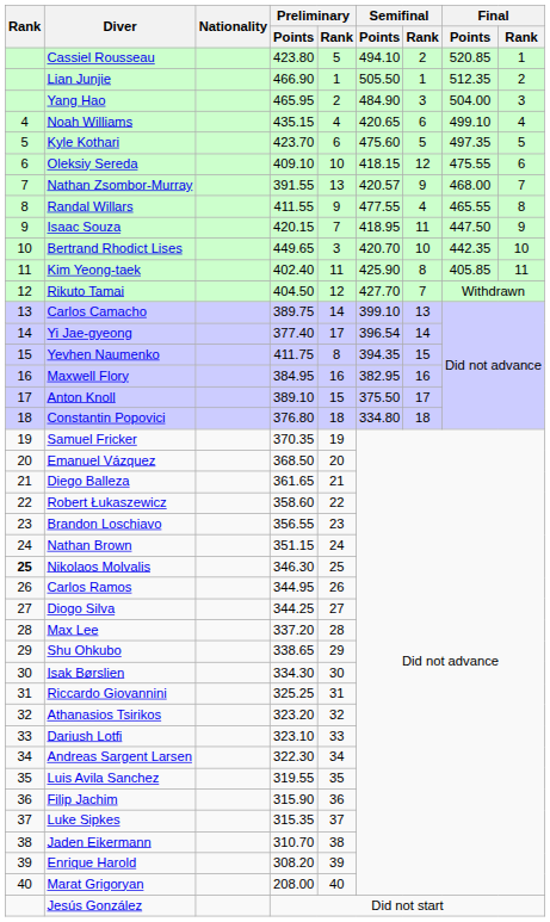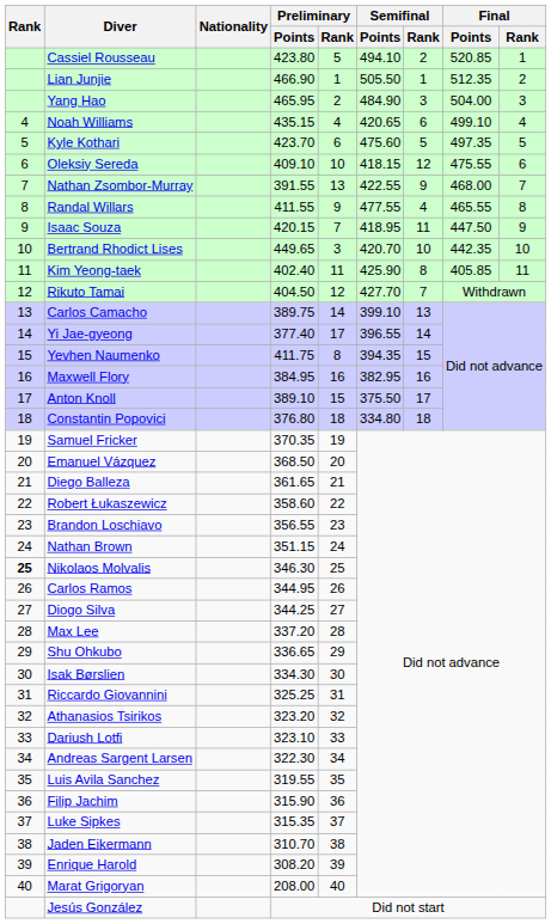 <table class="wikitable sortable" style="text-align:center">
 <tr>
 <th rowspan=2>Rank</th>
 <th rowspan=2>Diver</th>
 <th rowspan=2>Nationality</th>
 <th colspan=2>Preliminary</th>
 <th colspan=2>Semifinal</th>
 <th colspan=2>Final</th>
 </tr>
 <tr>
 <th>Points</th>
 <th>Rank</th>
 <th>Points</th>
 <th>Rank</th>
 <th>Points</th>
 <th>Rank</th>
 </tr>
 <tr bgcolor=ccffcc>
 <td></td>
 <td align=left><a href='#'>Cassiel Rousseau</a></td>
 <td align=left></td>
 <td>423.80</td>
 <td>5</td>
 <td>494.10</td>
 <td>2</td>
 <td>520.85</td>
 <td>1</td>
 </tr>
 <tr bgcolor=ccffcc>
 <td></td>
 <td align=left><a href='#'>Lian Junjie</a></td>
 <td align=left></td>
 <td>466.90</td>
 <td>1</td>
 <td>505.50</td>
 <td>1</td>
 <td>512.35</td>
 <td>2</td>
 </tr>
 <tr bgcolor=ccffcc>
 <td></td>
 <td align=left><a href='#'>Yang Hao</a></td>
 <td align=left></td>
 <td>465.95</td>
 <td>2</td>
 <td>484.90</td>
 <td>3</td>
 <td>504.00</td>
 <td>3</td>
 </tr>
 <tr bgcolor=ccffcc>
 <td>4</td>
 <td align=left><a href='#'>Noah Williams</a></td>
 <td align=left></td>
 <td>435.15</td>
 <td>4</td>
 <td>420.65</td>
 <td>6</td>
 <td>499.10</td>
 <td>4</td>
 </tr>
 <tr bgcolor=ccffcc>
 <td>5</td>
 <td align=left><a href='#'>Kyle Kothari</a></td>
 <td align=left></td>
 <td>423.70</td>
 <td>6</td>
 <td>475.60</td>
 <td>5</td>
 <td>497.35</td>
 <td>5</td>
 </tr>
 <tr bgcolor=ccffcc>
 <td>6</td>
 <td align=left><a href='#'>Oleksiy Sereda</a></td>
 <td align=left></td>
 <td>409.10</td>
 <td>10</td>
 <td>418.15</td>
 <td>12</td>
 <td>475.55</td>
 <td>6</td>
 </tr>
 <tr bgcolor=ccffcc>
 <td>7</td>
 <td align=left><a href='#'>Nathan Zsombor-Murray</a></td>
 <td align=left></td>
 <td>391.55</td>
 <td>13</td>
-<td>420.57</td>
+<td>422.55</td>
 <td>9</td>
 <td>468.00</td>
 <td>7</td>
 </tr>
 <tr bgcolor=ccffcc>
 <td>8</td>
 <td align=left><a href='#'>Randal Willars</a></td>
 <td align=left></td>
 <td>411.55</td>
 <td>9</td>
 <td>477.55</td>
 <td>4</td>
 <td>465.55</td>
 <td>8</td>
 </tr>
 <tr bgcolor=ccffcc>
 <td>9</td>
 <td align=left><a href='#'>Isaac Souza</a></td>
 <td align=left></td>
 <td>420.15</td>
 <td>7</td>
 <td>418.95</td>
 <td>11</td>
 <td>447.50</td>
 <td>9</td>
 </tr>
 <tr bgcolor=ccffcc>
 <td>10</td>
 <td align=left><a href='#'>Bertrand Rhodict Lises</a></td>
 <td align=left></td>
 <td>449.65</td>
 <td>3</td>
 <td>420.70</td>
 <td>10</td>
 <td>442.35</td>
 <td>10</td>
 </tr>
 <tr bgcolor=ccffcc>
 <td>11</td>
 <td align=left><a href='#'>Kim Yeong-taek</a></td>
 <td align=left></td>
 <td>402.40</td>
 <td>11</td>
 <td>425.90</td>
 <td>8</td>
 <td>405.85</td>
 <td>11</td>
 </tr>
 <tr bgcolor=ccffcc>
 <td>12</td>
 <td align=left><a href='#'>Rikuto Tamai</a></td>
 <td align=left></td>
 <td>404.50</td>
 <td>12</td>
 <td>427.70</td>
 <td>7</td>
 <td colspan=2>Withdrawn</td>
 </tr>
 <tr bgcolor=ccccff>
 <td>13</td>
 <td align=left><a href='#'>Carlos Camacho</a></td>
 <td align=left></td>
 <td>389.75</td>
 <td>14</td>
 <td>399.10</td>
 <td>13</td>
 <td rowspan=6 colspan=4>Did not advance</td>
 </tr>
 <tr bgcolor=ccccff>
 <td>14</td>
 <td align=left><a href='#'>Yi Jae-gyeong</a></td>
 <td align=left></td>
 <td>377.40</td>
 <td>17</td>
-<td>396.54</td>
+<td>396.55</td>
 <td>14</td>
 </tr>
 <tr bgcolor=ccccff>
 <td>15</td>
 <td align=left><a href='#'>Yevhen Naumenko</a></td>
 <td align=left></td>
 <td>411.75</td>
 <td>8</td>
 <td>394.35</td>
 <td>15</td>
 </tr>
 <tr bgcolor=ccccff>
 <td>16</td>
 <td align=left><a href='#'>Maxwell Flory</a></td>
 <td align=left></td>
 <td>384.95</td>
 <td>16</td>
 <td>382.95</td>
 <td>16</td>
 </tr>
 <tr bgcolor=ccccff>
 <td>17</td>
 <td align=left><a href='#'>Anton Knoll</a></td>
 <td align=left></td>
 <td>389.10</td>
 <td>15</td>
 <td>375.50</td>
 <td>17</td>
 </tr>
 <tr bgcolor=ccccff>
 <td>18</td>
 <td align=left><a href='#'>Constantin Popovici</a></td>
 <td align=left></td>
 <td>376.80</td>
 <td>18</td>
 <td>334.80</td>
 <td>18</td>
 </tr>
 <tr>
 <td>19</td>
 <td align=left><a href='#'>Samuel Fricker</a></td>
 <td align=left></td>
 <td>370.35</td>
 <td>19</td>
 <td colspan=4 rowspan=22>Did not advance</td>
 </tr>
 <tr>
 <td>20</td>
 <td align=left><a href='#'>Emanuel Vázquez</a></td>
 <td align=left></td>
 <td>368.50</td>
 <td>20</td>
 </tr>
 <tr>
 <td>21</td>
 <td align=left><a href='#'>Diego Balleza</a></td>
 <td align=left></td>
 <td>361.65</td>
 <td>21</td>
 </tr>
 <tr>
 <td>22</td>
 <td align=left><a href='#'>Robert Łukaszewicz</a></td>
 <td align=left></td>
 <td>358.60</td>
 <td>22</td>
 </tr>
 <tr>
 <td>23</td>
 <td align=left><a href='#'>Brandon Loschiavo</a></td>
 <td align=left></td>
 <td>356.55</td>
 <td>23</td>
 </tr>
 <tr>
 <td>24</td>
 <td align=left><a href='#'>Nathan Brown</a></td>
 <td align=left></td>
 <td>351.15</td>
 <td>24</td>
 </tr>
 <tr>
 <td><strong>25</strong></td>
 <td align=left><a href='#'>Nikolaos Molvalis</a></td>
 <td align=left></td>
 <td>346.30</td>
 <td>25</td>
 </tr>
 <tr>
 <td>26</td>
 <td align=left><a href='#'>Carlos Ramos</a></td>
 <td align=left></td>
 <td>344.95</td>
 <td>26</td>
 </tr>
 <tr>
 <td>27</td>
 <td align=left><a href='#'>Diogo Silva</a></td>
 <td align=left></td>
 <td>344.25</td>
 <td>27</td>
 </tr>
 <tr>
 <td>28</td>
 <td align=left><a href='#'>Max Lee</a></td>
 <td align=left></td>
 <td>337.20</td>
 <td>28</td>
 </tr>
 <tr>
 <td>29</td>
 <td align=left><a href='#'>Shu Ohkubo</a></td>
 <td align=left></td>
-<td>338.65</td>
+<td>336.65</td>
 <td>29</td>
 </tr>
 <tr>
 <td>30</td>
 <td align=left><a href='#'>Isak Børslien</a></td>
 <td align=left></td>
 <td>334.30</td>
 <td>30</td>
 </tr>
 <tr>
 <td>31</td>
 <td align=left><a href='#'>Riccardo Giovannini</a></td>
 <td align=left></td>
 <td>325.25</td>
 <td>31</td>
 </tr>
 <tr>
 <td>32</td>
 <td align=left><a href='#'>Athanasios Tsirikos</a></td>
 <td align=left></td>
 <td>323.20</td>
 <td>32</td>
 </tr>
 <tr>
 <td>33</td>
 <td align=left><a href='#'>Dariush Lotfi</a></td>
 <td align=left></td>
 <td>323.10</td>
 <td>33</td>
 </tr>
 <tr>
 <td>34</td>
 <td align=left><a href='#'>Andreas Sargent Larsen</a></td>
 <td align=left></td>
 <td>322.30</td>
 <td>34</td>
 </tr>
 <tr>
 <td>35</td>
 <td align=left><a href='#'>Luis Avila Sanchez</a></td>
 <td align=left></td>
 <td>319.55</td>
 <td>35</td>
 </tr>
 <tr>
 <td>36</td>
 <td align=left><a href='#'>Filip Jachim</a></td>
 <td align=left></td>
 <td>315.90</td>
 <td>36</td>
 </tr>
 <tr>
 <td>37</td>
 <td align=left><a href='#'>Luke Sipkes</a></td>
 <td align=left></td>
 <td>315.35</td>
 <td>37</td>
 </tr>
 <tr>
 <td>38</td>
 <td align=left><a href='#'>Jaden Eikermann</a></td>
 <td align=left></td>
 <td>310.70</td>
 <td>38</td>
 </tr>
 <tr>
 <td>39</td>
 <td align=left><a href='#'>Enrique Harold</a></td>
 <td align=left></td>
 <td>308.20</td>
 <td>39</td>
 </tr>
 <tr>
 <td>40</td>
 <td align=left><a href='#'>Marat Grigoryan</a></td>
 <td align=left></td>
 <td>208.00</td>
 <td>40</td>
 </tr>
 <tr>
 <td></td>
 <td align=left><a href='#'>Jesús González</a></td>
 <td align=left></td>
 <td colspan=6>Did not start</td>
 </tr>
 </table>
